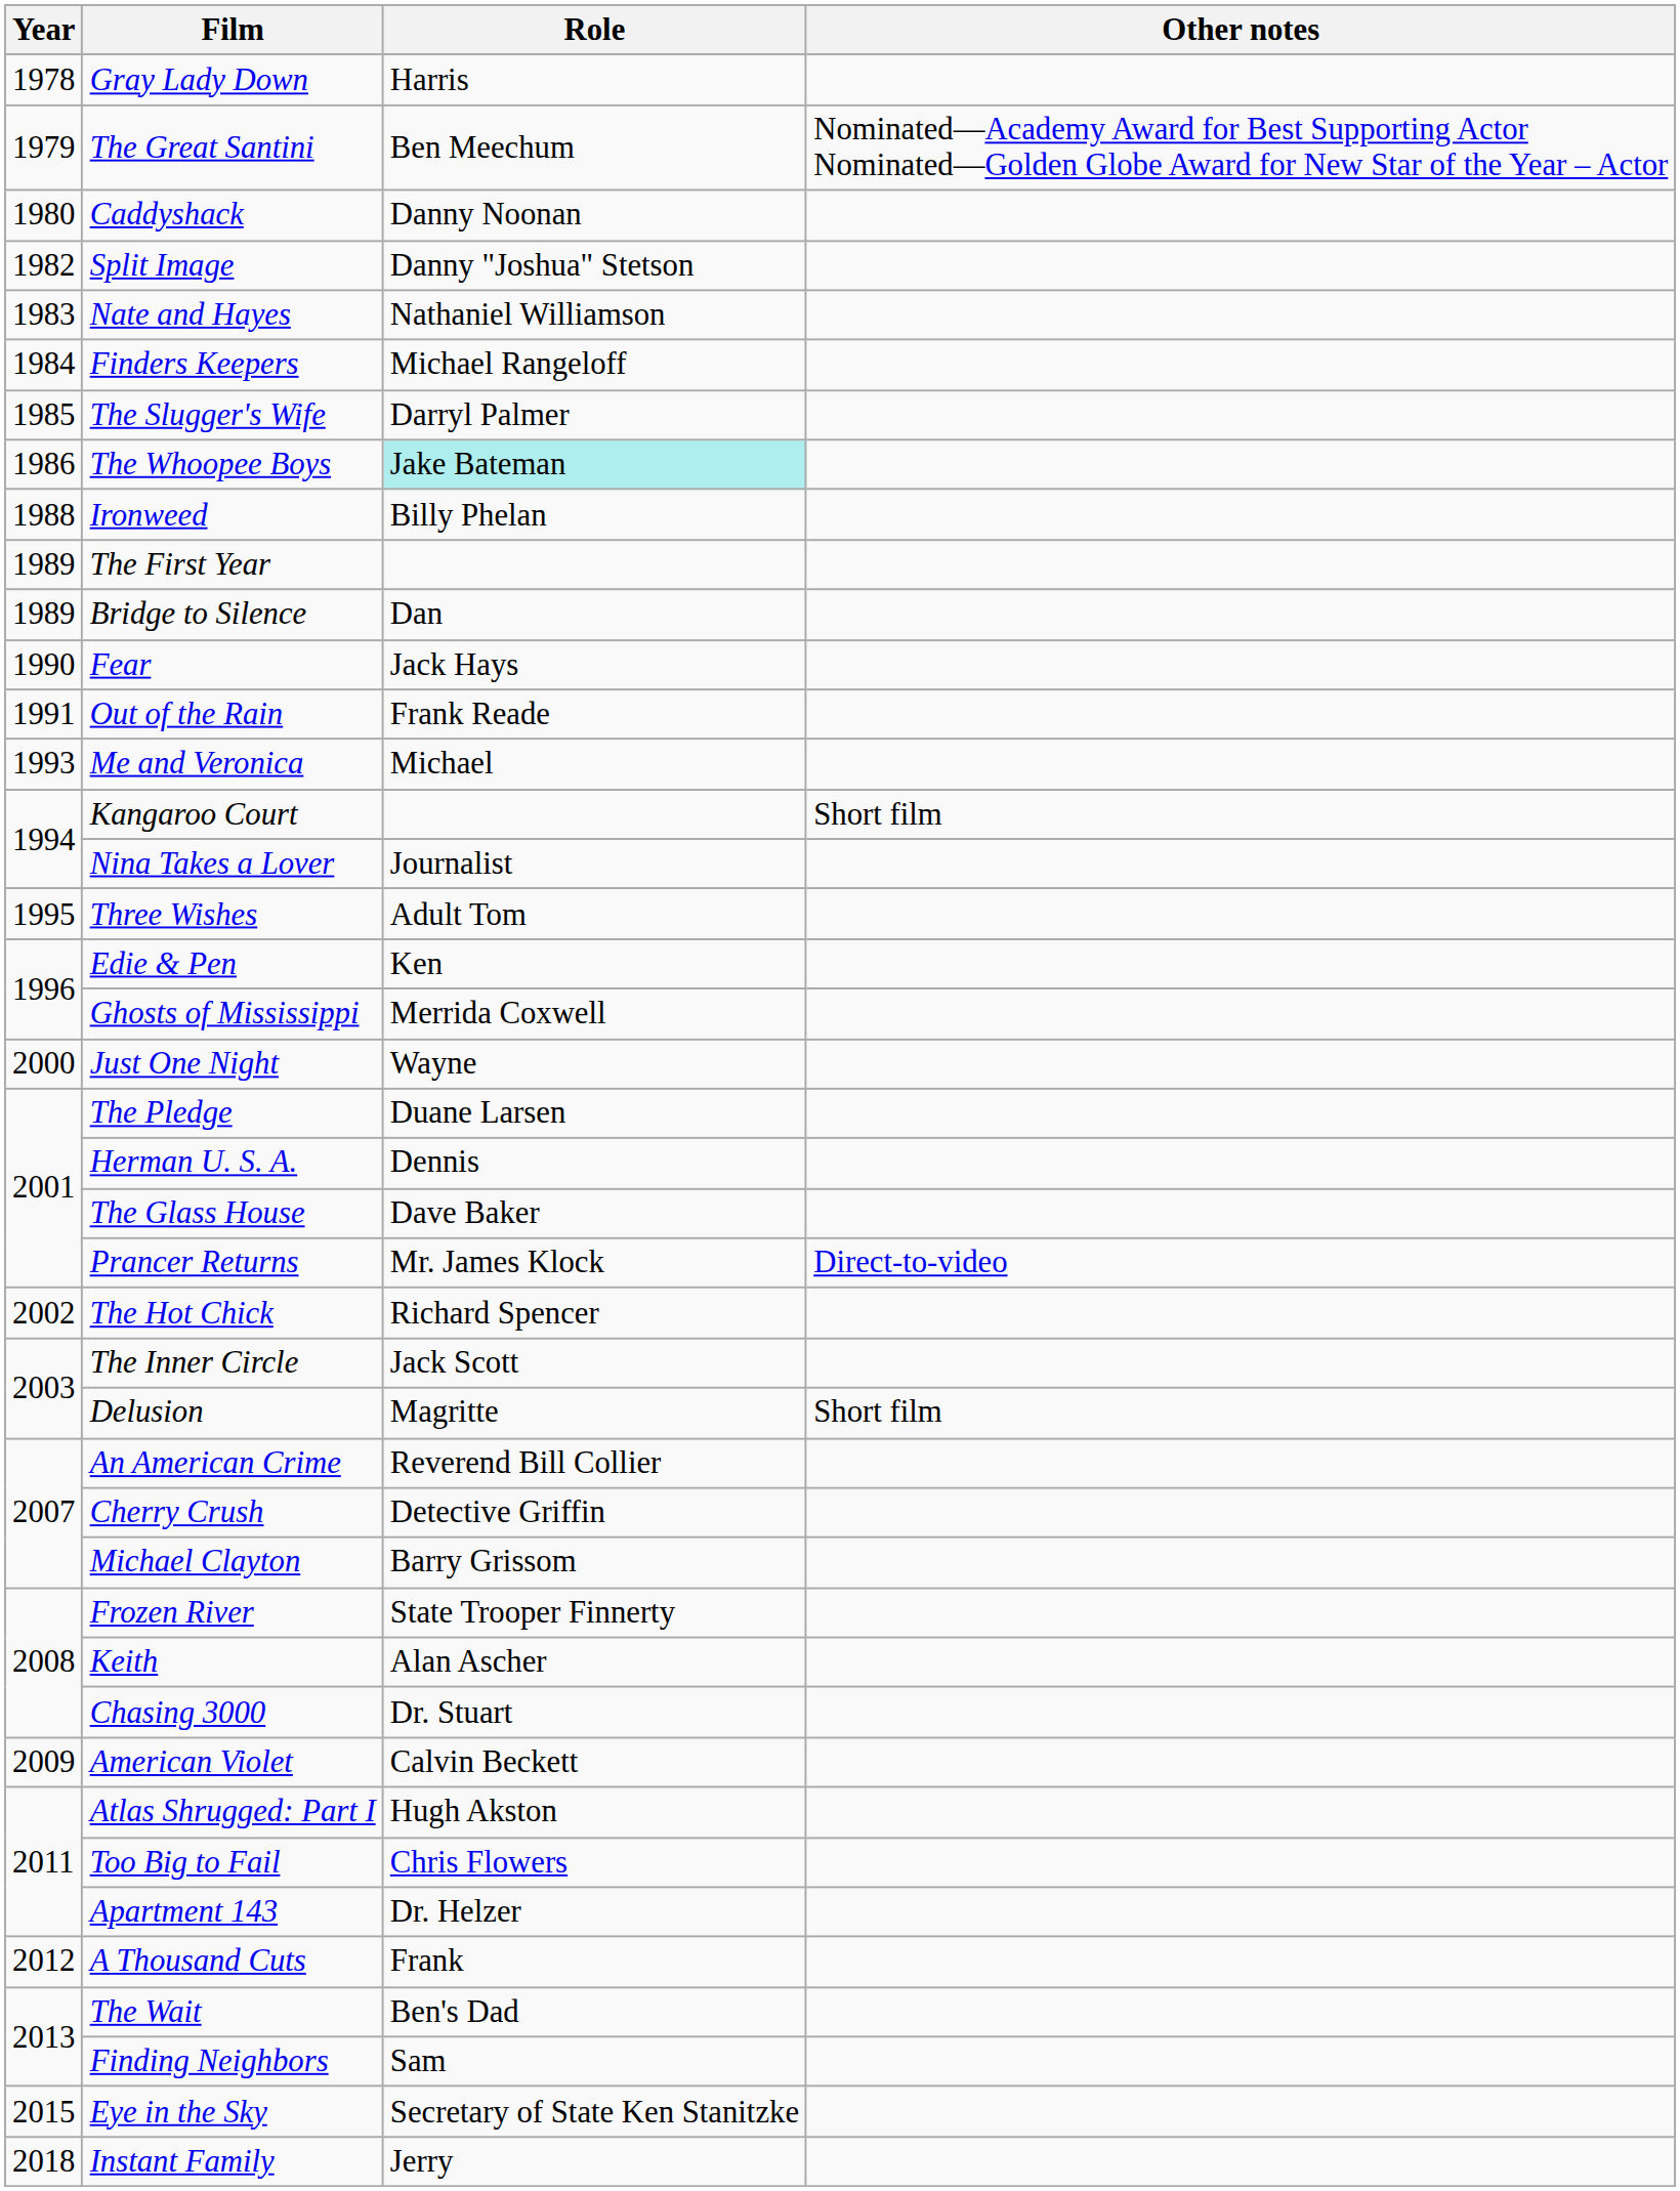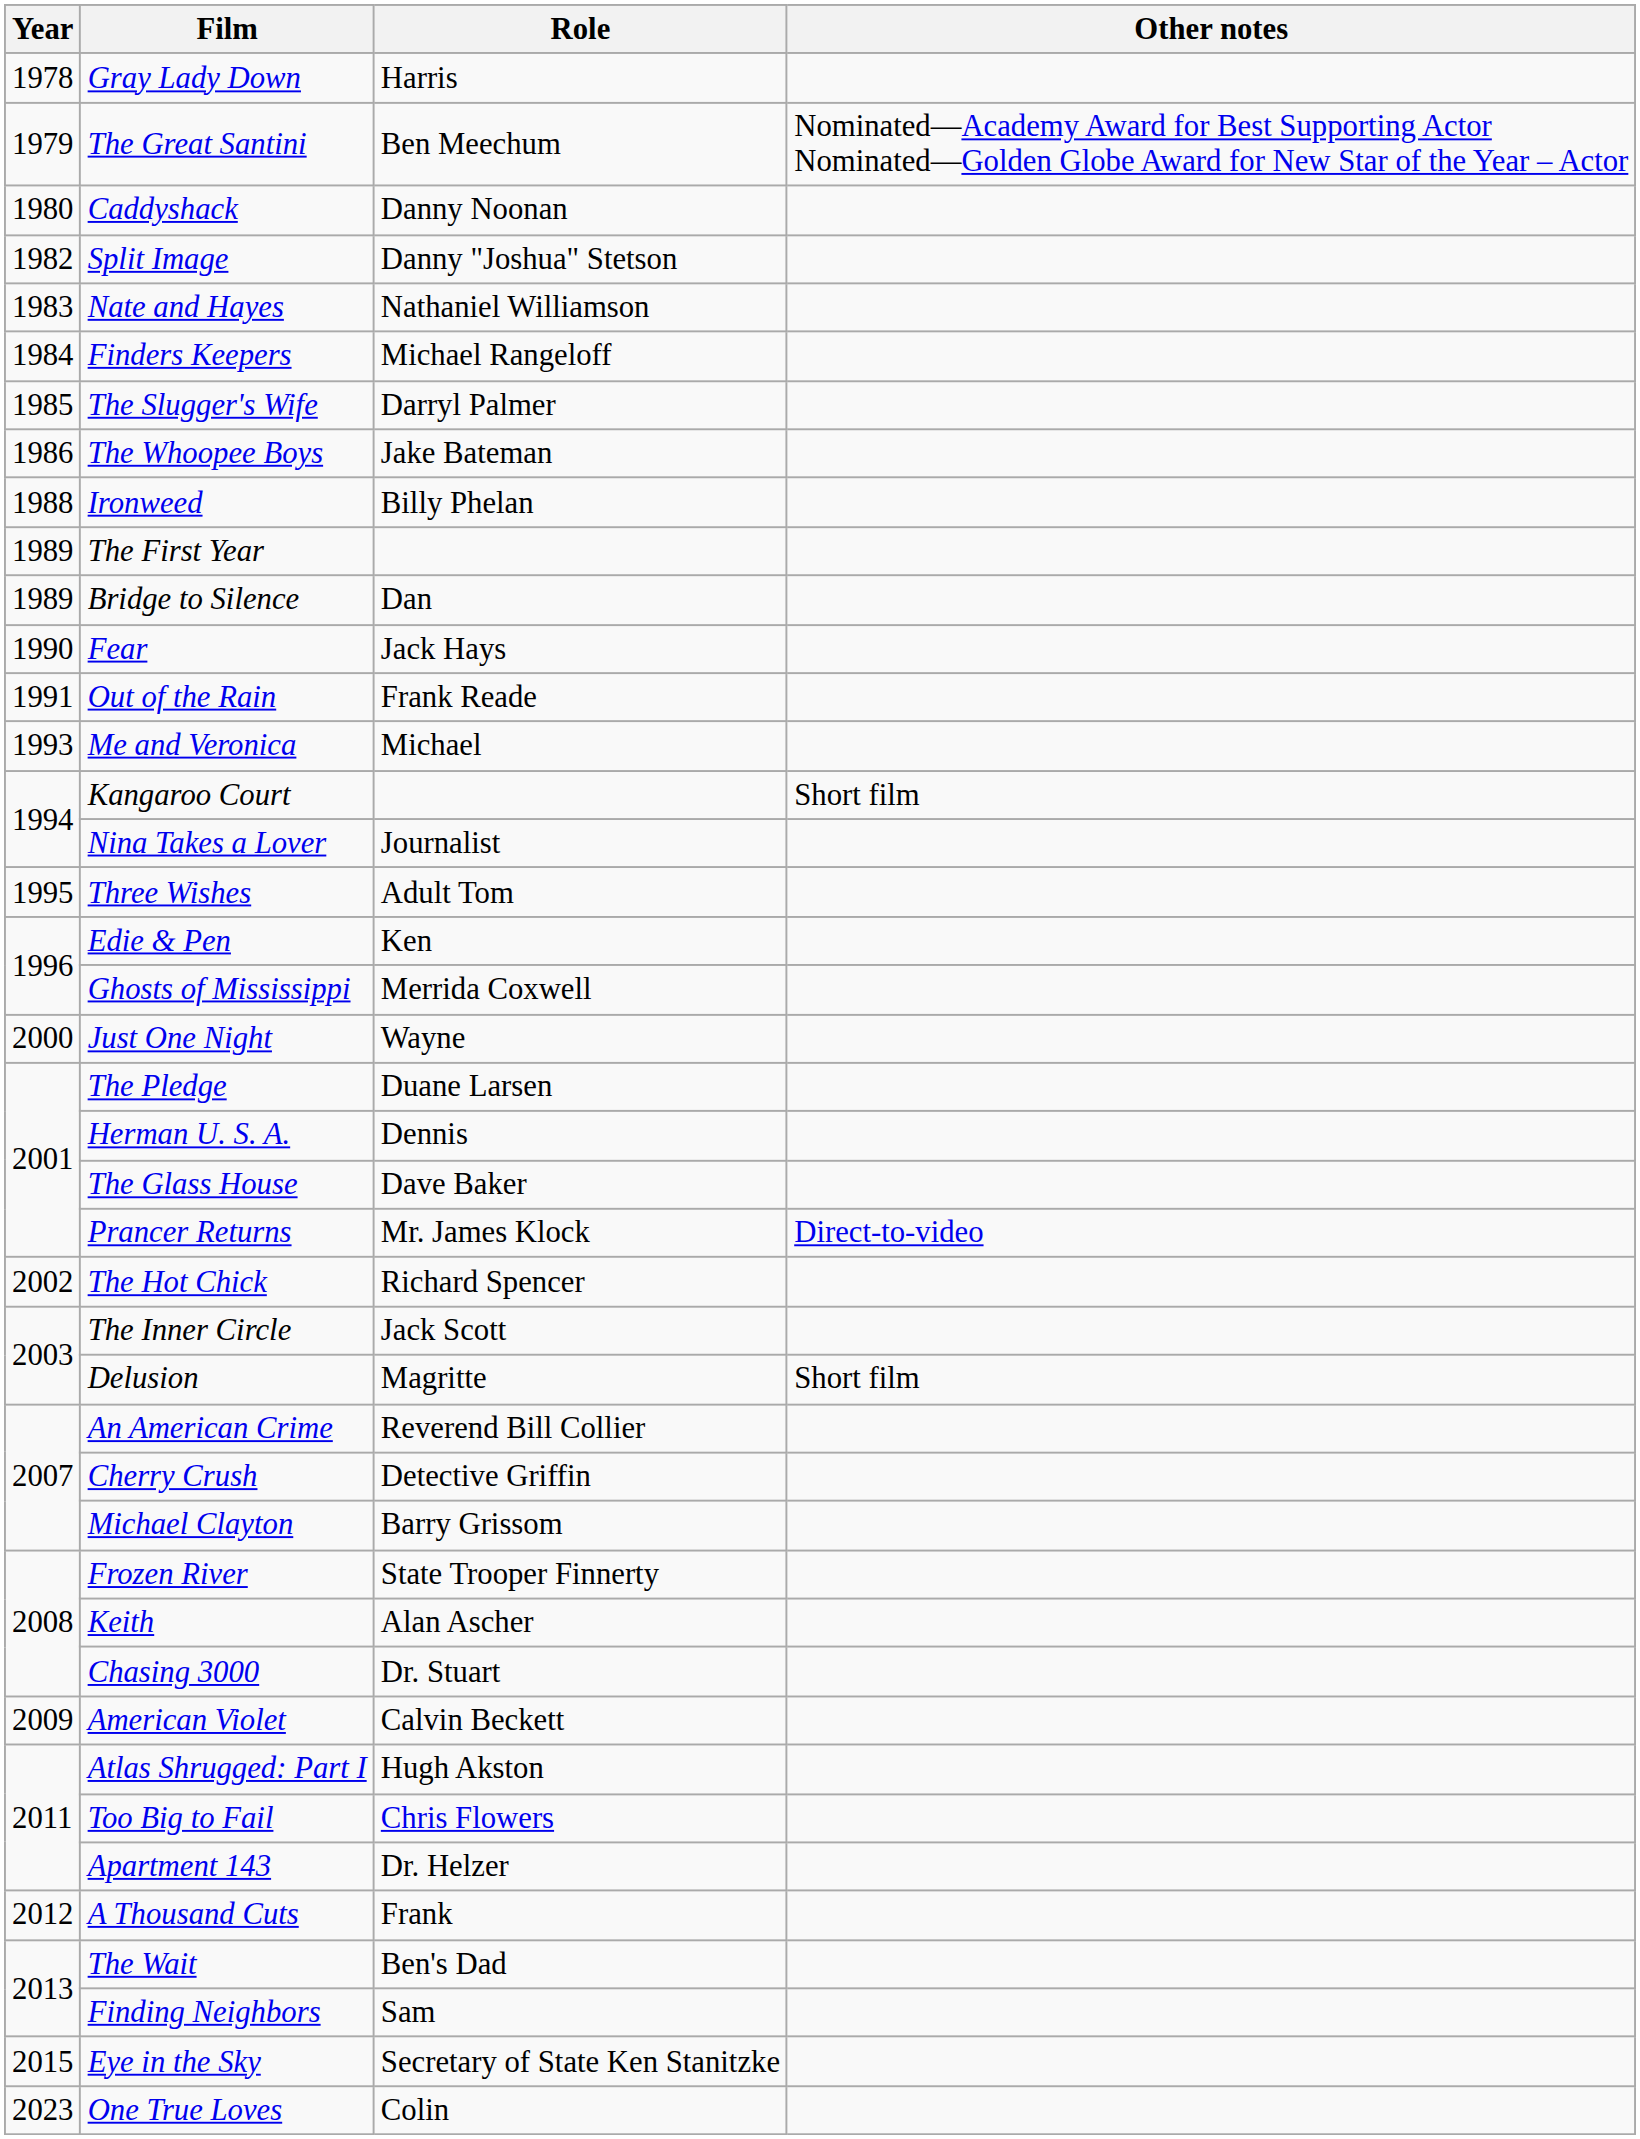 <table class="wikitable sortable">
 <tr>
 <th>Year</th>
 <th>Film</th>
 <th>Role</th>
 <th>Other notes</th>
 </tr>
 <tr>
 <td>1978</td>
 <td><em><a href='#'>Gray Lady Down</a></em></td>
 <td>Harris</td>
 <td></td>
 </tr>
 <tr>
 <td>1979</td>
 <td><em><a href='#'>The Great Santini</a></em></td>
 <td>Ben Meechum</td>
 <td>Nominated—<a href='#'>Academy Award for Best Supporting Actor</a><br>Nominated—<a href='#'>Golden Globe Award for New Star of the Year – Actor</a></td>
 </tr>
 <tr>
 <td>1980</td>
 <td><em><a href='#'>Caddyshack</a></em></td>
 <td>Danny Noonan</td>
 <td></td>
 </tr>
 <tr>
 <td>1982</td>
 <td><em><a href='#'>Split Image</a></em></td>
 <td>Danny "Joshua" Stetson</td>
 <td></td>
 </tr>
 <tr>
 <td>1983</td>
 <td><em><a href='#'>Nate and Hayes</a></em></td>
 <td>Nathaniel Williamson</td>
 <td></td>
 </tr>
 <tr>
 <td>1984</td>
 <td><em><a href='#'>Finders Keepers</a></em></td>
 <td>Michael Rangeloff</td>
 <td></td>
 </tr>
 <tr>
 <td>1985</td>
 <td><em><a href='#'>The Slugger's Wife</a></em></td>
 <td>Darryl Palmer</td>
 <td></td>
 </tr>
 <tr>
 <td>1986</td>
 <td><em><a href='#'>The Whoopee Boys</a></em></td>
-<td style="background: paleturquoise;">Jake Bateman</td>
+<td>Jake Bateman</td>
 <td></td>
 </tr>
 <tr>
 <td>1988</td>
 <td><em><a href='#'>Ironweed</a></em></td>
 <td>Billy Phelan</td>
 <td></td>
 </tr>
 <tr>
 <td>1989</td>
 <td><em>The First Year</em></td>
 <td></td>
 <td></td>
 </tr>
 <tr>
 <td>1989</td>
 <td><em>Bridge to Silence</em></td>
 <td>Dan</td>
 <td></td>
 </tr>
 <tr>
 <td>1990</td>
 <td><em><a href='#'>Fear</a></em></td>
 <td>Jack Hays</td>
 <td></td>
 </tr>
 <tr>
 <td>1991</td>
 <td><em><a href='#'>Out of the Rain</a></em></td>
 <td>Frank Reade</td>
 <td></td>
 </tr>
 <tr>
 <td>1993</td>
 <td><em><a href='#'>Me and Veronica</a></em></td>
 <td>Michael</td>
 <td></td>
 </tr>
 <tr>
 <td rowspan="2">1994</td>
 <td><em>Kangaroo Court</em></td>
 <td></td>
 <td>Short film</td>
 </tr>
 <tr>
 <td><em><a href='#'>Nina Takes a Lover</a></em></td>
 <td>Journalist</td>
 <td></td>
 </tr>
 <tr>
 <td>1995</td>
 <td><em><a href='#'>Three Wishes</a></em></td>
 <td>Adult Tom</td>
 <td></td>
 </tr>
 <tr>
 <td rowspan="2">1996</td>
 <td><em><a href='#'>Edie & Pen</a></em></td>
 <td>Ken</td>
 <td></td>
 </tr>
 <tr>
 <td><em><a href='#'>Ghosts of Mississippi</a></em></td>
 <td>Merrida Coxwell</td>
 <td></td>
 </tr>
 <tr>
 <td>2000</td>
 <td><em><a href='#'>Just One Night</a></em></td>
 <td>Wayne</td>
 <td></td>
 </tr>
 <tr>
 <td rowspan="4">2001</td>
 <td><em><a href='#'>The Pledge</a></em></td>
 <td>Duane Larsen</td>
 <td></td>
 </tr>
 <tr>
 <td><em><a href='#'>Herman U. S. A.</a></em></td>
 <td>Dennis</td>
 <td></td>
 </tr>
 <tr>
 <td><em><a href='#'>The Glass House</a></em></td>
 <td>Dave Baker</td>
 <td></td>
 </tr>
 <tr>
 <td><em><a href='#'>Prancer Returns</a></em></td>
 <td>Mr. James Klock</td>
 <td><a href='#'>Direct-to-video</a></td>
 </tr>
 <tr>
 <td>2002</td>
 <td><em><a href='#'>The Hot Chick</a></em></td>
 <td>Richard Spencer</td>
 <td></td>
 </tr>
 <tr>
 <td rowspan="2">2003</td>
 <td><em>The Inner Circle</em></td>
 <td>Jack Scott</td>
 <td></td>
 </tr>
 <tr>
 <td><em>Delusion</em></td>
 <td>Magritte</td>
 <td>Short film</td>
 </tr>
 <tr>
 <td rowspan="3">2007</td>
 <td><em><a href='#'>An American Crime</a></em></td>
 <td>Reverend Bill Collier</td>
 <td></td>
 </tr>
 <tr>
 <td><em><a href='#'>Cherry Crush</a></em></td>
 <td>Detective Griffin</td>
 <td></td>
 </tr>
 <tr>
 <td><em><a href='#'>Michael Clayton</a></em></td>
 <td>Barry Grissom</td>
 <td></td>
 </tr>
 <tr>
 <td rowspan="3">2008</td>
 <td><em><a href='#'>Frozen River</a></em></td>
 <td>State Trooper Finnerty</td>
 <td></td>
 </tr>
 <tr>
 <td><em><a href='#'>Keith</a></em></td>
 <td>Alan Ascher</td>
 <td></td>
 </tr>
 <tr>
 <td><em><a href='#'>Chasing 3000</a></em></td>
 <td>Dr. Stuart</td>
 <td></td>
 </tr>
 <tr>
 <td>2009</td>
 <td><em><a href='#'>American Violet</a></em></td>
 <td>Calvin Beckett</td>
 <td></td>
 </tr>
 <tr>
 <td rowspan="3">2011</td>
 <td><em><a href='#'>Atlas Shrugged: Part I</a></em></td>
 <td>Hugh Akston</td>
 <td></td>
 </tr>
 <tr>
 <td><em><a href='#'>Too Big to Fail</a></em></td>
 <td><a href='#'>Chris Flowers</a></td>
 <td></td>
 </tr>
 <tr>
 <td><em><a href='#'>Apartment 143</a></em></td>
 <td>Dr. Helzer</td>
 <td></td>
 </tr>
 <tr>
 <td>2012</td>
 <td><em><a href='#'>A Thousand Cuts</a></em></td>
 <td>Frank</td>
 <td></td>
 </tr>
 <tr>
 <td rowspan="2">2013</td>
 <td><em><a href='#'>The Wait</a></em></td>
 <td>Ben's Dad</td>
 <td></td>
 </tr>
 <tr>
 <td><em><a href='#'>Finding Neighbors</a></em></td>
 <td>Sam</td>
 <td></td>
 </tr>
 <tr>
 <td>2015</td>
 <td><em><a href='#'>Eye in the Sky</a></em></td>
 <td>Secretary of State Ken Stanitzke</td>
 <td></td>
 </tr>
 <tr>
-<td>2018</td>
-<td><em><a href='#'>Instant Family</a></em></td>
-<td>Jerry</td>
+<td>2023</td>
+<td><em><a href='#'>One True Loves</a></em></td>
+<td>Colin</td>
 <td></td>
 </tr>
 </table>
